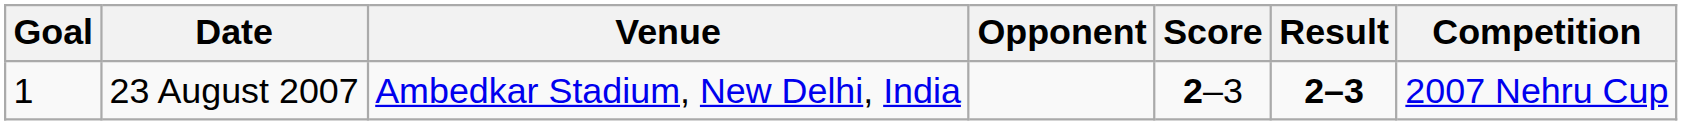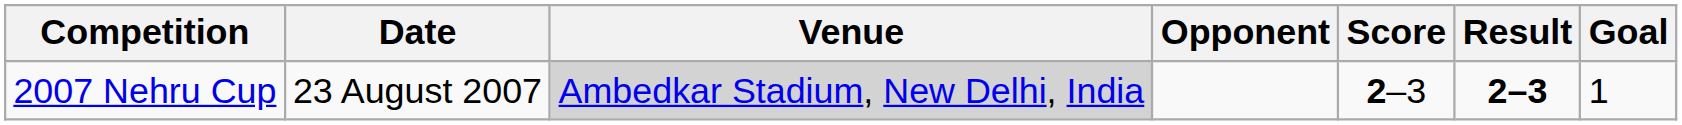 <table class="wikitable">
 <tr>
-<th>Goal</th>
+<th>Competition</th>
 <th>Date</th>
 <th>Venue</th>
 <th>Opponent</th>
 <th>Score</th>
 <th>Result</th>
-<th>Competition</th>
+<th>Goal</th>
 </tr>
 <tr>
-<td>1</td>
+<td><a href='#'>2007 Nehru Cup</a></td>
 <td>23 August 2007</td>
-<td><a href='#'>Ambedkar Stadium</a>, <a href='#'>New Delhi</a>, <a href='#'>India</a></td>
+<td style="background: lightgrey;"><a href='#'>Ambedkar Stadium</a>, <a href='#'>New Delhi</a>, <a href='#'>India</a></td>
 <td></td>
 <td align=center><strong>2</strong>–3</td>
 <td align=center><strong>2–3</strong></td>
-<td><a href='#'>2007 Nehru Cup</a></td>
+<td>1</td>
 </tr>
 </table>
